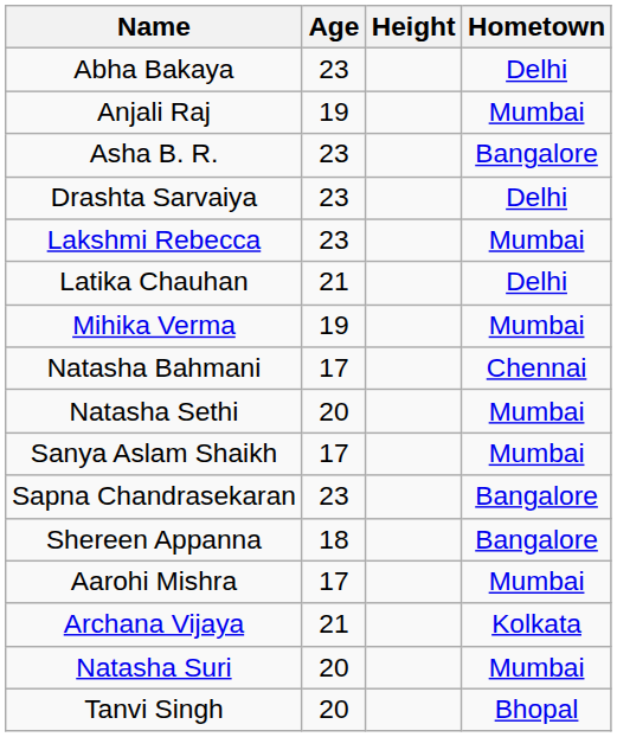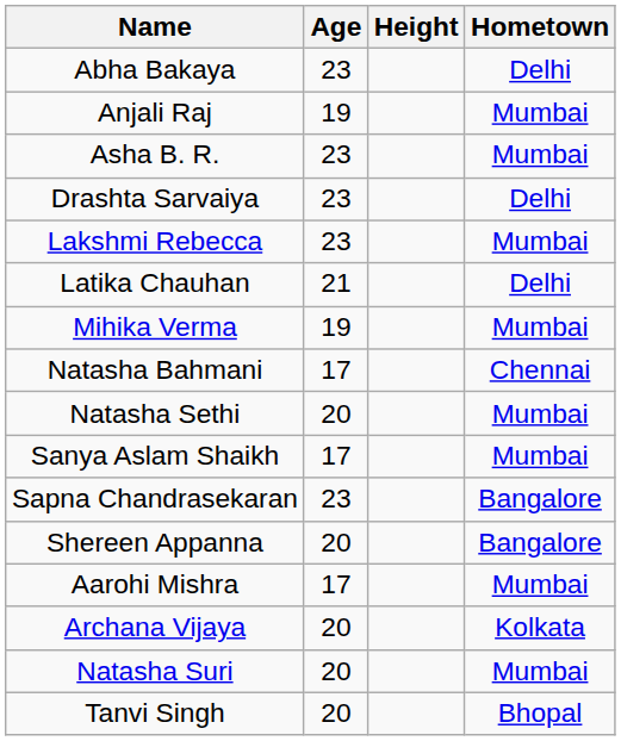 <table class="wikitable sortable" style="text-align:center">
 <tr>
 <th>Name</th>
 <th>Age</th>
 <th>Height</th>
 <th>Hometown</th>
 </tr>
 <tr>
 <td>Abha Bakaya</td>
 <td>23</td>
 <td></td>
 <td><a href='#'>Delhi</a></td>
 </tr>
 <tr>
 <td>Anjali Raj</td>
 <td>19</td>
 <td></td>
 <td><a href='#'>Mumbai</a></td>
 </tr>
 <tr>
 <td>Asha B. R.</td>
 <td>23</td>
 <td></td>
-<td><a href='#'>Bangalore</a></td>
+<td><a href='#'>Mumbai</a></td>
 </tr>
 <tr>
 <td>Drashta Sarvaiya</td>
 <td>23</td>
 <td></td>
 <td><a href='#'>Delhi</a></td>
 </tr>
 <tr>
 <td><a href='#'>Lakshmi Rebecca</a></td>
 <td>23</td>
 <td></td>
 <td><a href='#'>Mumbai</a></td>
 </tr>
 <tr>
 <td>Latika Chauhan</td>
 <td>21</td>
 <td></td>
 <td><a href='#'>Delhi</a></td>
 </tr>
 <tr>
 <td><a href='#'>Mihika Verma</a></td>
 <td>19</td>
 <td></td>
 <td><a href='#'>Mumbai</a></td>
 </tr>
 <tr>
 <td>Natasha Bahmani</td>
 <td>17</td>
 <td></td>
 <td><a href='#'>Chennai</a></td>
 </tr>
 <tr>
 <td>Natasha Sethi</td>
 <td>20</td>
 <td></td>
 <td><a href='#'>Mumbai</a></td>
 </tr>
 <tr>
 <td>Sanya Aslam Shaikh</td>
 <td>17</td>
 <td></td>
 <td><a href='#'>Mumbai</a></td>
 </tr>
 <tr>
 <td>Sapna Chandrasekaran</td>
 <td>23</td>
 <td></td>
 <td><a href='#'>Bangalore</a></td>
 </tr>
 <tr>
 <td>Shereen Appanna</td>
-<td>18</td>
+<td>20</td>
 <td></td>
 <td><a href='#'>Bangalore</a></td>
 </tr>
 <tr>
 <td>Aarohi Mishra</td>
 <td>17</td>
 <td></td>
 <td><a href='#'>Mumbai</a></td>
 </tr>
 <tr>
 <td><a href='#'>Archana Vijaya</a></td>
-<td>21</td>
+<td>20</td>
 <td></td>
 <td><a href='#'>Kolkata</a></td>
 </tr>
 <tr>
 <td><a href='#'>Natasha Suri</a></td>
 <td>20</td>
 <td></td>
 <td><a href='#'>Mumbai</a></td>
 </tr>
 <tr>
 <td>Tanvi Singh</td>
 <td>20</td>
 <td></td>
 <td><a href='#'>Bhopal</a></td>
 </tr>
 </table>
